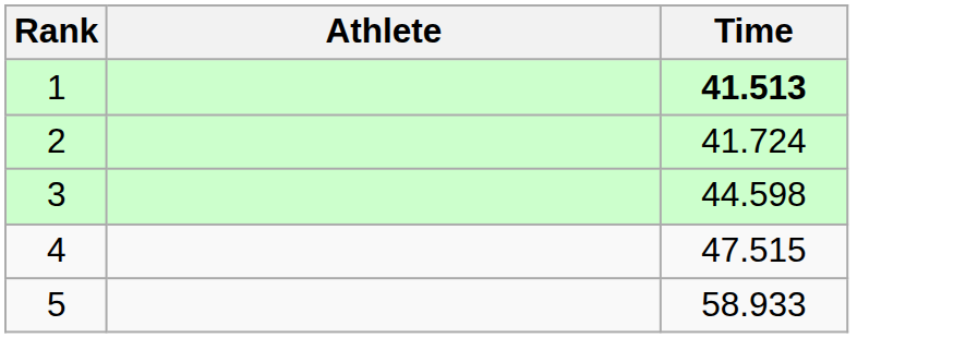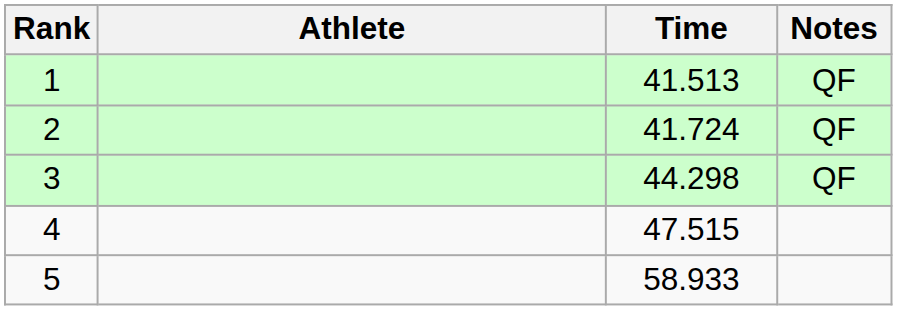 <table class=wikitable style="text-align:center">
 <tr>
 <th width=40>Rank</th>
 <th width=250>Athlete</th>
 <th width=80>Time</th>
+<th width=50>Notes</th>
 </tr>
 <tr bgcolor="ccffcc">
 <td>1</td>
 <td align=left></td>
-<td><strong>41.513</strong></td>
+<td>41.513</td>
+<td>QF</td>
 </tr>
 <tr bgcolor="ccffcc">
 <td>2</td>
 <td align=left></td>
 <td>41.724</td>
+<td>QF</td>
 </tr>
 <tr bgcolor="ccffcc">
 <td>3</td>
 <td align=left></td>
-<td>44.598</td>
+<td>44.298</td>
+<td>QF</td>
 </tr>
 <tr>
 <td>4</td>
 <td align=left></td>
 <td>47.515</td>
+<td></td>
 </tr>
 <tr>
 <td>5</td>
 <td align=left></td>
 <td>58.933</td>
+<td></td>
 </tr>
 </table>
